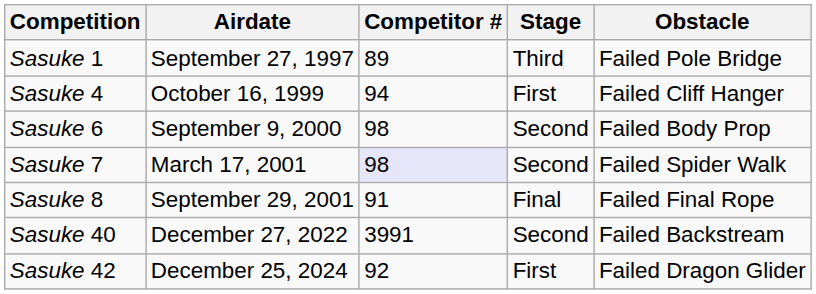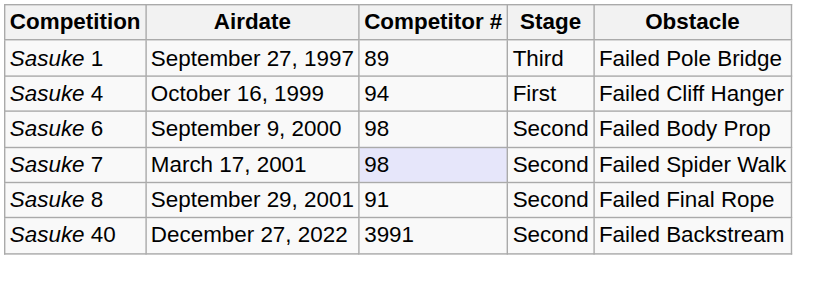 <table class="wikitable">
 <tr>
 <th>Competition</th>
 <th>Airdate</th>
 <th>Competitor #</th>
 <th>Stage</th>
 <th>Obstacle</th>
 </tr>
 <tr>
 <td><em>Sasuke</em> 1</td>
 <td>September 27, 1997</td>
 <td>89</td>
 <td>Third</td>
 <td>Failed Pole Bridge</td>
 </tr>
 <tr>
 <td><em>Sasuke</em> 4</td>
 <td>October 16, 1999</td>
 <td>94</td>
 <td>First</td>
 <td>Failed Cliff Hanger</td>
 </tr>
 <tr>
 <td><em>Sasuke</em> 6</td>
 <td>September 9, 2000</td>
 <td>98</td>
 <td>Second</td>
 <td>Failed Body Prop</td>
 </tr>
 <tr>
 <td><em>Sasuke</em> 7</td>
 <td>March 17, 2001</td>
 <td style="background: lavender;">98</td>
 <td>Second</td>
 <td>Failed Spider Walk</td>
 </tr>
 <tr>
 <td><em>Sasuke</em> 8</td>
 <td>September 29, 2001</td>
 <td>91</td>
-<td>Final</td>
+<td>Second</td>
 <td>Failed Final Rope</td>
 </tr>
 <tr>
 <td><em>Sasuke</em> 40</td>
 <td>December 27, 2022</td>
 <td>3991</td>
 <td>Second</td>
 <td>Failed Backstream</td>
 </tr>
-<tr>
-<td><em>Sasuke</em> 42</td>
-<td>December 25, 2024</td>
-<td>92</td>
-<td>First</td>
-<td>Failed Dragon Glider</td>
-</tr>
 </table>
